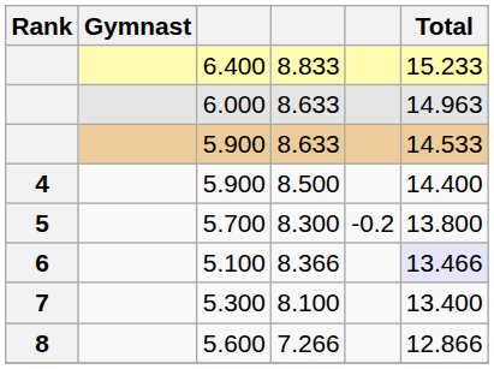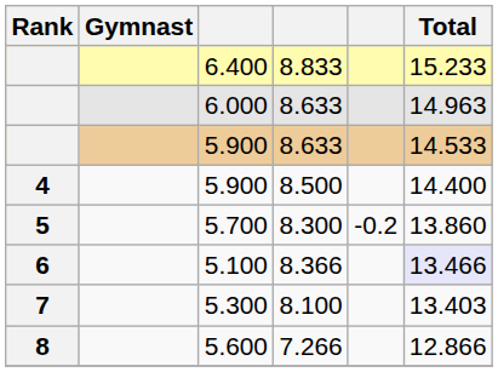 <table class="wikitable sortable" style="text-align:center; font-size:95%">
 <tr>
 <th scope=col>Rank</th>
 <th scope=col>Gymnast</th>
 <th scope=col></th>
 <th scope=col></th>
 <th scope=col></th>
 <th scope=col>Total</th>
 </tr>
 <tr bgcolor=fffcaf>
 <th scope=row style="text-align:center"></th>
 <td align=left></td>
 <td>6.400</td>
 <td>8.833</td>
 <td></td>
 <td>15.233</td>
 </tr>
 <tr bgcolor=e5e5e5>
 <th scope=row style="text-align:center"></th>
 <td align=left></td>
 <td>6.000</td>
 <td>8.633</td>
 <td></td>
 <td>14.963</td>
 </tr>
 <tr bgcolor=eecc99>
 <th scope=row style="text-align:center"></th>
 <td align=left></td>
 <td>5.900</td>
 <td>8.633</td>
 <td></td>
 <td>14.533</td>
 </tr>
 <tr>
 <th scope=row style="text-align:center">4</th>
 <td align=left></td>
 <td>5.900</td>
 <td>8.500</td>
 <td></td>
 <td>14.400</td>
 </tr>
 <tr>
 <th scope=row style="text-align:center">5</th>
 <td align=left></td>
 <td>5.700</td>
 <td>8.300</td>
 <td>-0.2</td>
-<td>13.800</td>
+<td>13.860</td>
 </tr>
 <tr>
 <th scope=row style="text-align:center">6</th>
 <td align=left></td>
 <td>5.100</td>
 <td>8.366</td>
 <td></td>
 <td style="background: lavender;">13.466</td>
 </tr>
 <tr>
 <th scope=row style="text-align:center">7</th>
 <td align=left></td>
 <td>5.300</td>
 <td>8.100</td>
 <td></td>
-<td>13.400</td>
+<td>13.403</td>
 </tr>
 <tr>
 <th scope=row style="text-align:center">8</th>
 <td align=left></td>
 <td>5.600</td>
 <td>7.266</td>
 <td></td>
 <td>12.866</td>
 </tr>
 <tr>
 </tr>
 </table>
